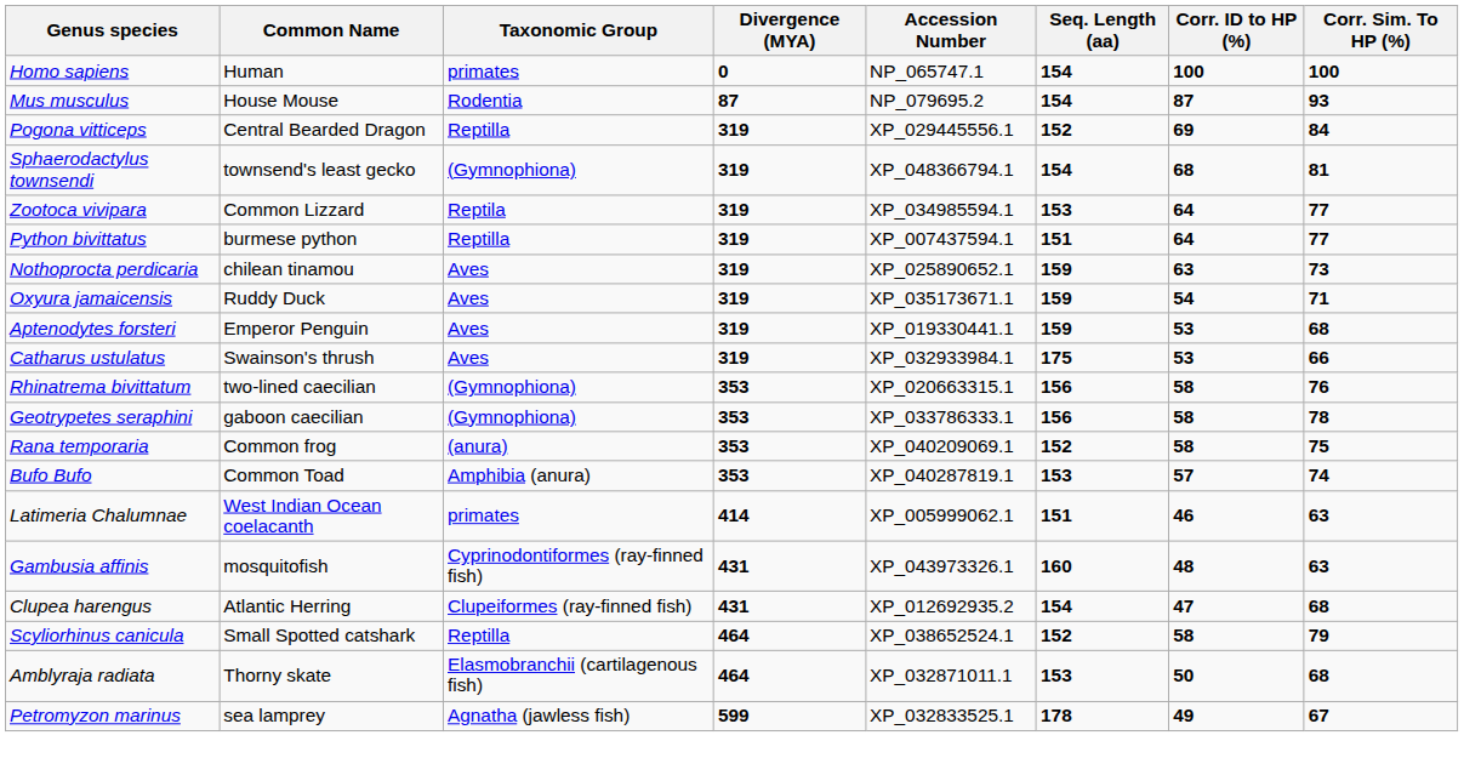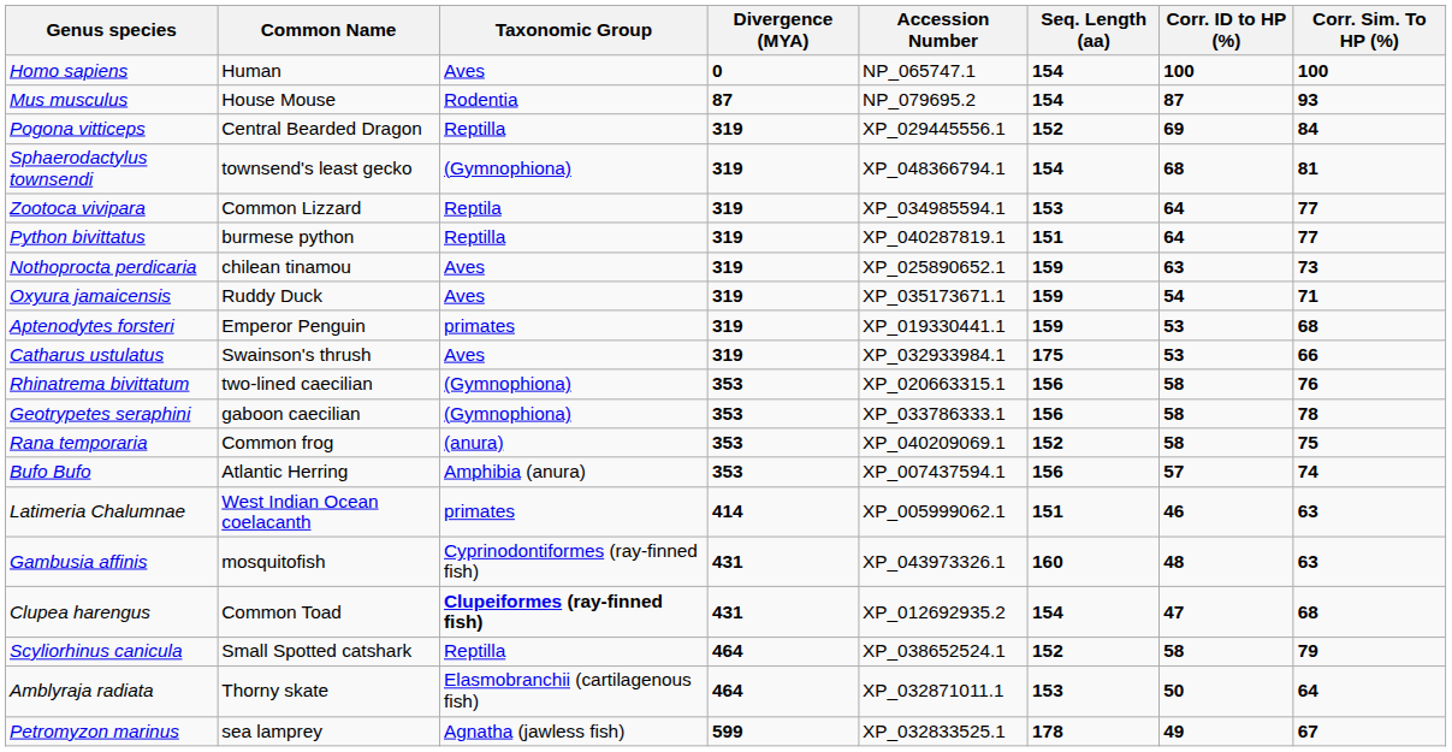 <table class="wikitable">
 <tr>
 <th>Genus species</th>
 <th>Common Name</th>
 <th>Taxonomic Group</th>
 <th>Divergence (MYA)</th>
 <th>Accession Number</th>
 <th>Seq. Length (aa)</th>
 <th>Corr. ID to HP (%)</th>
 <th>Corr. Sim. To HP (%)</th>
 </tr>
 <tr>
 <td><em><a href='#'>Homo sapiens</a></em></td>
 <td>Human</td>
-<td><a href='#'>primates</a></td>
+<td><a href='#'>Aves</a></td>
 <td><strong>0</strong></td>
 <td>NP_065747.1</td>
 <td><strong>154</strong></td>
 <td><strong>100</strong></td>
 <td><strong>100</strong></td>
 </tr>
 <tr>
 <td><em><a href='#'>Mus musculus</a></em></td>
 <td>House Mouse</td>
 <td><a href='#'>Rodentia</a></td>
 <td><strong>87</strong></td>
 <td>NP_079695.2</td>
 <td><strong>154</strong></td>
 <td><strong>87</strong></td>
 <td><strong>93</strong></td>
 </tr>
 <tr>
 <td><em><a href='#'>Pogona vitticeps</a></em></td>
 <td>Central Bearded Dragon</td>
 <td><a href='#'>Reptilla</a></td>
 <td><strong>319</strong></td>
 <td>XP_029445556.1</td>
 <td><strong>152</strong></td>
 <td><strong>69</strong></td>
 <td><strong>84</strong></td>
 </tr>
 <tr>
 <td><em><a href='#'>Sphaerodactylus townsendi</a></em></td>
 <td>townsend's least gecko</td>
 <td><a href='#'>(Gymnophiona)</a></td>
 <td><strong>319</strong></td>
 <td>XP_048366794.1</td>
 <td><strong>154</strong></td>
 <td><strong>68</strong></td>
 <td><strong>81</strong></td>
 </tr>
 <tr>
 <td><em><a href='#'>Zootoca vivipara</a></em></td>
 <td>Common Lizzard</td>
 <td><a href='#'>Reptila</a></td>
 <td><strong>319</strong></td>
 <td>XP_034985594.1</td>
 <td><strong>153</strong></td>
 <td><strong>64</strong></td>
 <td><strong>77</strong></td>
 </tr>
 <tr>
 <td><em><a href='#'>Python bivittatus</a></em></td>
 <td>burmese python</td>
 <td><a href='#'>Reptilla</a></td>
 <td><strong>319</strong></td>
-<td>XP_007437594.1</td>
+<td>XP_040287819.1</td>
 <td><strong>151</strong></td>
 <td><strong>64</strong></td>
 <td><strong>77</strong></td>
 </tr>
 <tr>
 <td><em><a href='#'>Nothoprocta perdicaria</a></em></td>
 <td>chilean tinamou</td>
 <td><a href='#'>Aves</a></td>
 <td><strong>319</strong></td>
 <td>XP_025890652.1</td>
 <td><strong>159</strong></td>
 <td><strong>63</strong></td>
 <td><strong>73</strong></td>
 </tr>
 <tr>
 <td><em><a href='#'>Oxyura jamaicensis</a></em></td>
 <td>Ruddy Duck</td>
 <td><a href='#'>Aves</a></td>
 <td><strong>319</strong></td>
 <td>XP_035173671.1</td>
 <td><strong>159</strong></td>
 <td><strong>54</strong></td>
 <td><strong>71</strong></td>
 </tr>
 <tr>
 <td><em><a href='#'>Aptenodytes forsteri</a></em></td>
 <td>Emperor Penguin</td>
-<td><a href='#'>Aves</a></td>
+<td><a href='#'>primates</a></td>
 <td><strong>319</strong></td>
 <td>XP_019330441.1</td>
 <td><strong>159</strong></td>
 <td><strong>53</strong></td>
 <td><strong>68</strong></td>
 </tr>
 <tr>
 <td><em><a href='#'>Catharus ustulatus</a></em></td>
 <td>Swainson's thrush</td>
 <td><a href='#'>Aves</a></td>
 <td><strong>319</strong></td>
 <td>XP_032933984.1</td>
 <td><strong>175</strong></td>
 <td><strong>53</strong></td>
 <td><strong>66</strong></td>
 </tr>
 <tr>
 <td><em><a href='#'>Rhinatrema bivittatum</a></em></td>
 <td>two-lined caecilian</td>
 <td><a href='#'>(Gymnophiona)</a></td>
 <td><strong>353</strong></td>
 <td>XP_020663315.1</td>
 <td><strong>156</strong></td>
 <td><strong>58</strong></td>
 <td><strong>76</strong></td>
 </tr>
 <tr>
 <td><em><a href='#'>Geotrypetes seraphini</a></em></td>
 <td>gaboon caecilian</td>
 <td><a href='#'>(Gymnophiona)</a></td>
 <td><strong>353</strong></td>
 <td>XP_033786333.1</td>
 <td><strong>156</strong></td>
 <td><strong>58</strong></td>
 <td><strong>78</strong></td>
 </tr>
 <tr>
 <td><em><a href='#'>Rana temporaria</a></em></td>
 <td>Common frog</td>
 <td><a href='#'>(anura)</a></td>
 <td><strong>353</strong></td>
 <td>XP_040209069.1</td>
 <td><strong>152</strong></td>
 <td><strong>58</strong></td>
 <td><strong>75</strong></td>
 </tr>
 <tr>
 <td><em><a href='#'>Bufo Bufo</a></em></td>
-<td>Common Toad</td>
+<td>Atlantic Herring</td>
 <td><a href='#'>Amphibia</a> (anura)</td>
 <td><strong>353</strong></td>
-<td>XP_040287819.1</td>
-<td><strong>153</strong></td>
+<td>XP_007437594.1</td>
+<td><strong>156</strong></td>
 <td><strong>57</strong></td>
 <td><strong>74</strong></td>
 </tr>
 <tr>
 <td><em>Latimeria Chalumnae</em></td>
 <td><a href='#'>West Indian Ocean coelacanth</a></td>
 <td><a href='#'>primates</a></td>
 <td><strong>414</strong></td>
 <td>XP_005999062.1</td>
 <td><strong>151</strong></td>
 <td><strong>46</strong></td>
 <td><strong>63</strong></td>
 </tr>
 <tr>
 <td><em><a href='#'>Gambusia affinis</a></em></td>
 <td>mosquitofish</td>
 <td><a href='#'>Cyprinodontiformes</a> (ray-finned fish)</td>
 <td><strong>431</strong></td>
 <td>XP_043973326.1</td>
 <td><strong>160</strong></td>
 <td><strong>48</strong></td>
 <td><strong>63</strong></td>
 </tr>
 <tr>
 <td><em>Clupea harengus</em></td>
-<td>Atlantic Herring</td>
-<td><a href='#'>Clupeiformes</a> (ray-finned fish)</td>
+<td>Common Toad</td>
+<td><strong><a href='#'>Clupeiformes</a> (ray-finned fish)</strong></td>
 <td><strong>431</strong></td>
 <td>XP_012692935.2</td>
 <td><strong>154</strong></td>
 <td><strong>47</strong></td>
 <td><strong>68</strong></td>
 </tr>
 <tr>
 <td><em><a href='#'>Scyliorhinus canicula</a></em></td>
 <td>Small Spotted catshark</td>
 <td><a href='#'>Reptilla</a></td>
 <td><strong>464</strong></td>
 <td>XP_038652524.1</td>
 <td><strong>152</strong></td>
 <td><strong>58</strong></td>
 <td><strong>79</strong></td>
 </tr>
 <tr>
 <td><em>Amblyraja radiata</em></td>
 <td>Thorny skate</td>
 <td><a href='#'>Elasmobranchii</a> (cartilagenous fish)</td>
 <td><strong>464</strong></td>
 <td>XP_032871011.1</td>
 <td><strong>153</strong></td>
 <td><strong>50</strong></td>
-<td><strong>68</strong></td>
+<td><strong>64</strong></td>
 </tr>
 <tr>
 <td><em><a href='#'>Petromyzon marinus</a></em></td>
 <td>sea lamprey</td>
 <td><a href='#'>Agnatha</a> (jawless fish)</td>
 <td><strong>599</strong></td>
 <td>XP_032833525.1</td>
 <td><strong>178</strong></td>
 <td><strong>49</strong></td>
 <td><strong>67</strong></td>
 </tr>
 </table>
